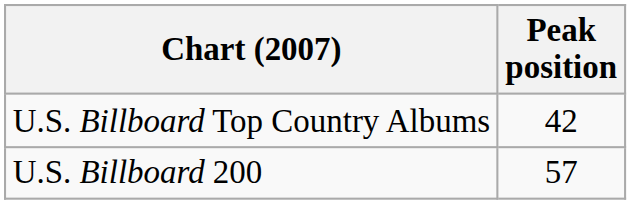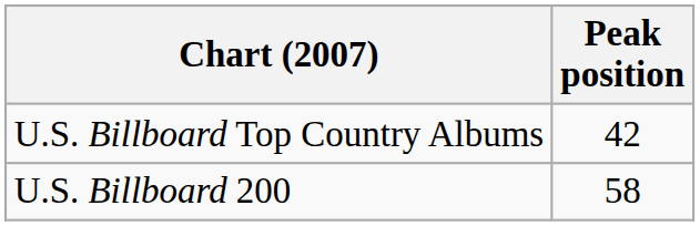 <table class="wikitable">
 <tr>
 <th>Chart (2007)</th>
 <th>Peak<br>position</th>
 </tr>
 <tr>
 <td>U.S. <em>Billboard</em> Top Country Albums</td>
 <td align="center">42</td>
 </tr>
 <tr>
 <td>U.S. <em>Billboard</em> 200</td>
-<td align="center">57</td>
+<td align="center">58</td>
 </tr>
 </table>
